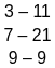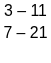 <table style="text-align:center">
 <tr>
 <th width=200></th>
 <th width=100></th>
 <th width=200></th>
 </tr>
 <tr>
 <td align=right></td>
 <td>3 – 11</td>
 <td align=left><strong></strong></td>
 </tr>
 <tr>
 <td align=right></td>
 <td>7 – 21</td>
 <td align=left><strong></strong></td>
 </tr>
-<tr>
-<td align=right><strong></strong></td>
-<td>9 – 9</td>
-<td align=left><strong></strong></td>
-</tr>
 </table>
